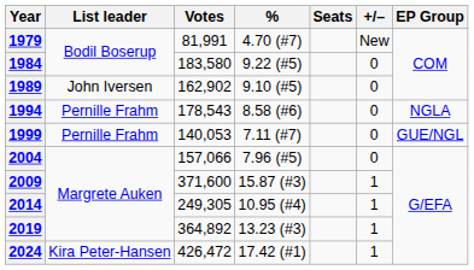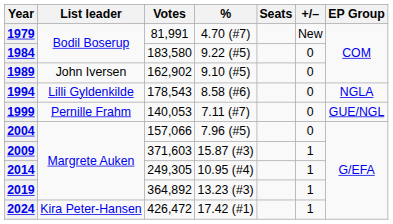 <table class="wikitable" style="text-align:center">
 <tr>
 <th>Year</th>
 <th>List leader</th>
 <th>Votes</th>
 <th>%</th>
 <th>Seats</th>
 <th>+/–</th>
 <th>EP Group</th>
 </tr>
 <tr>
 <th><a href='#'>1979</a></th>
 <td rowspan=2><a href='#'>Bodil Boserup</a></td>
 <td>81,991</td>
 <td>4.70 (#7)</td>
 <td></td>
 <td>New</td>
 <td rowspan=3><a href='#'>COM</a></td>
 </tr>
 <tr>
 <th><a href='#'>1984</a></th>
 <td>183,580</td>
 <td>9.22 (#5)</td>
 <td></td>
 <td> 0</td>
 </tr>
 <tr>
 <th><a href='#'>1989</a></th>
 <td>John Iversen</td>
 <td>162,902</td>
 <td>9.10 (#5)</td>
 <td></td>
 <td> 0</td>
 </tr>
 <tr>
 <th><a href='#'>1994</a></th>
-<td><a href='#'>Pernille Frahm</a></td>
+<td><a href='#'>Lilli Gyldenkilde</a></td>
 <td>178,543</td>
 <td>8.58 (#6)</td>
 <td></td>
 <td> 0</td>
 <td><a href='#'>NGLA</a></td>
 </tr>
 <tr>
 <th><a href='#'>1999</a></th>
 <td><a href='#'>Pernille Frahm</a></td>
 <td>140,053</td>
 <td>7.11 (#7)</td>
 <td></td>
 <td> 0</td>
 <td><a href='#'>GUE/NGL</a></td>
 </tr>
 <tr>
 <th><a href='#'>2004</a></th>
 <td rowspan=4><a href='#'>Margrete Auken</a></td>
 <td>157,066</td>
 <td>7.96 (#5)</td>
 <td></td>
 <td> 0</td>
 <td rowspan=5><a href='#'>G/EFA</a></td>
 </tr>
 <tr>
 <th><a href='#'>2009</a></th>
-<td>371,600</td>
+<td>371,603</td>
 <td>15.87 (#3)</td>
 <td></td>
 <td> 1</td>
 </tr>
 <tr>
 <th><a href='#'>2014</a></th>
 <td>249,305</td>
 <td>10.95 (#4)</td>
 <td></td>
 <td> 1</td>
 </tr>
 <tr>
 <th><a href='#'>2019</a></th>
 <td>364,892</td>
 <td>13.23 (#3)</td>
 <td></td>
 <td> 1</td>
 </tr>
 <tr>
 <th><a href='#'>2024</a></th>
 <td><a href='#'>Kira Peter-Hansen</a></td>
 <td>426,472</td>
 <td>17.42 (#1)</td>
 <td></td>
 <td> 1</td>
 </tr>
 </table>
